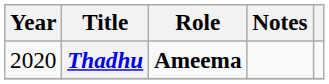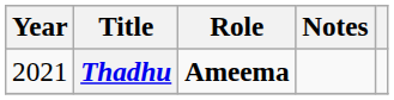 <table class="wikitable sortable plainrowheaders">
 <tr style="background:#ccc; text-align:center;">
 <th scope="col">Year</th>
 <th scope="col">Title</th>
 <th scope="col">Role</th>
 <th scope="col">Notes</th>
 <th scope="col" class="unsortable"></th>
 </tr>
 <tr>
-<td>2020</td>
+<td>2021</td>
 <th scope="row"><em><a href='#'>Thadhu</a></em></th>
 <td><strong>Ameema</strong></td>
 <td></td>
 <td style="text-align: center;"></td>
 </tr>
 <tr>
 </tr>
 </table>
